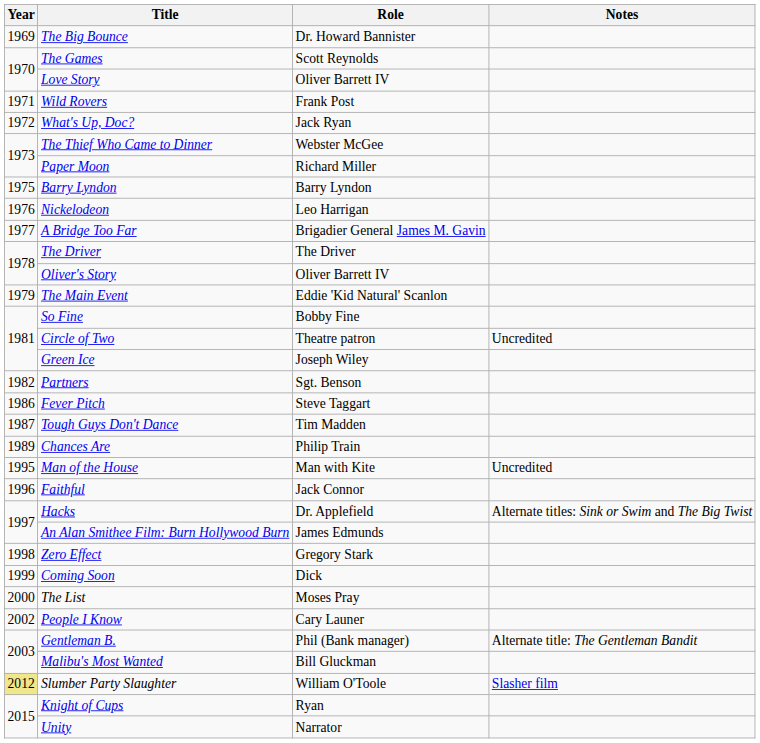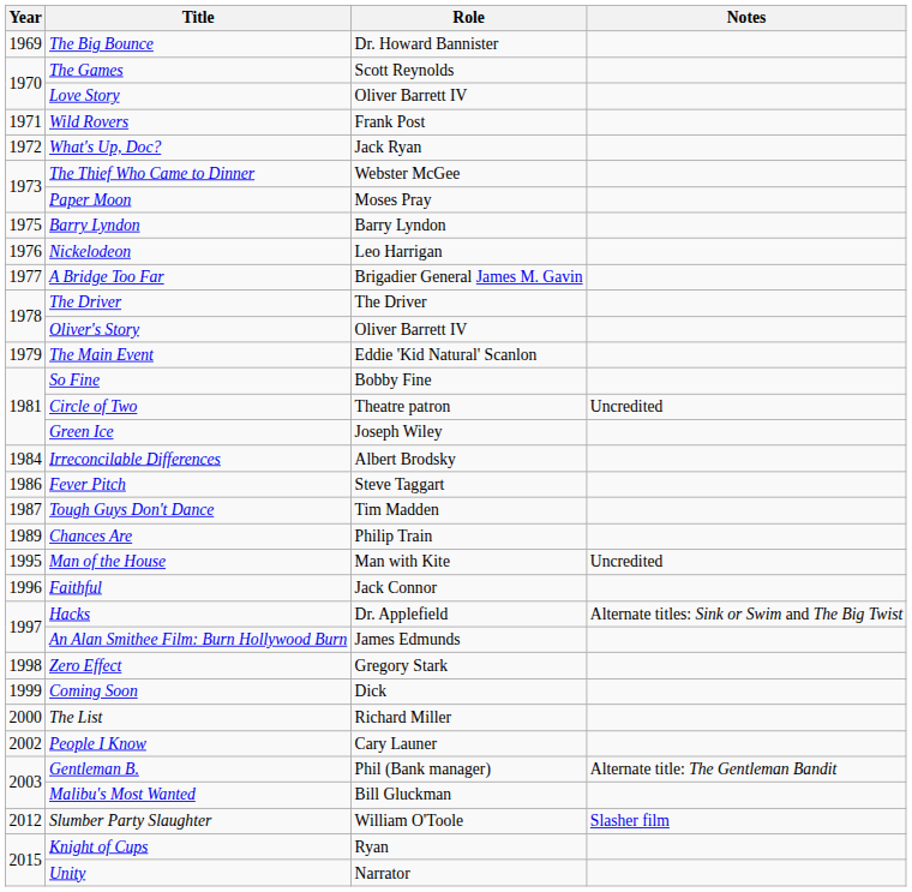 <table class="wikitable sortable">
 <tr>
 <th>Year</th>
 <th>Title</th>
 <th>Role</th>
 <th class="unsortable">Notes</th>
 </tr>
 <tr>
 <td>1969</td>
 <td><em><a href='#'>The Big Bounce</a></em></td>
 <td>Dr. Howard Bannister</td>
 <td></td>
 </tr>
 <tr>
 <td rowspan=2>1970</td>
 <td><em><a href='#'>The Games</a></em></td>
 <td>Scott Reynolds</td>
 <td></td>
 </tr>
 <tr>
 <td><em><a href='#'>Love Story</a></em></td>
 <td>Oliver Barrett IV</td>
 <td></td>
 </tr>
 <tr>
 <td>1971</td>
 <td><em><a href='#'>Wild Rovers</a></em></td>
 <td>Frank Post</td>
 <td></td>
 </tr>
 <tr>
 <td>1972</td>
 <td><em><a href='#'>What's Up, Doc?</a></em></td>
 <td>Jack Ryan</td>
 <td></td>
 </tr>
 <tr>
 <td rowspan=2>1973</td>
 <td><em><a href='#'>The Thief Who Came to Dinner</a></em></td>
 <td>Webster McGee</td>
 <td></td>
 </tr>
 <tr>
 <td><em><a href='#'>Paper Moon</a></em></td>
-<td>Richard Miller</td>
+<td>Moses Pray</td>
 <td></td>
 </tr>
 <tr>
 <td>1975</td>
 <td><em><a href='#'>Barry Lyndon</a></em></td>
 <td>Barry Lyndon</td>
 <td></td>
 </tr>
 <tr>
 <td>1976</td>
 <td><em><a href='#'>Nickelodeon</a></em></td>
 <td>Leo Harrigan</td>
 <td></td>
 </tr>
 <tr>
 <td>1977</td>
 <td><em><a href='#'>A Bridge Too Far</a></em></td>
 <td>Brigadier General <a href='#'>James M. Gavin</a></td>
 <td></td>
 </tr>
 <tr>
 <td rowspan=2>1978</td>
 <td><em><a href='#'>The Driver</a></em></td>
 <td>The Driver</td>
 <td></td>
 </tr>
 <tr>
 <td><em><a href='#'>Oliver's Story</a></em></td>
 <td>Oliver Barrett IV</td>
 <td></td>
 </tr>
 <tr>
 <td>1979</td>
 <td><em><a href='#'>The Main Event</a></em></td>
 <td>Eddie 'Kid Natural' Scanlon</td>
 <td></td>
 </tr>
 <tr>
 <td rowspan=3>1981</td>
 <td><em><a href='#'>So Fine</a></em></td>
 <td>Bobby Fine</td>
 <td></td>
 </tr>
 <tr>
 <td><em><a href='#'>Circle of Two</a></em></td>
 <td>Theatre patron</td>
 <td>Uncredited</td>
 </tr>
 <tr>
 <td><em><a href='#'>Green Ice</a></em></td>
 <td>Joseph Wiley</td>
 <td></td>
 </tr>
 <tr>
-<td>1982</td>
-<td><em><a href='#'>Partners</a></em></td>
-<td>Sgt. Benson</td>
+<td>1984</td>
+<td><em><a href='#'>Irreconcilable Differences</a></em></td>
+<td>Albert Brodsky</td>
 <td></td>
 </tr>
 <tr>
 <td>1986</td>
 <td><em><a href='#'>Fever Pitch</a></em></td>
 <td>Steve Taggart</td>
 <td></td>
 </tr>
 <tr>
 <td>1987</td>
 <td><em><a href='#'>Tough Guys Don't Dance</a></em></td>
 <td>Tim Madden</td>
 <td></td>
 </tr>
 <tr>
 <td>1989</td>
 <td><em><a href='#'>Chances Are</a></em></td>
 <td>Philip Train</td>
 <td></td>
 </tr>
 <tr>
 <td>1995</td>
 <td><em><a href='#'>Man of the House</a></em></td>
 <td>Man with Kite</td>
 <td>Uncredited</td>
 </tr>
 <tr>
 <td>1996</td>
 <td><em><a href='#'>Faithful</a></em></td>
 <td>Jack Connor</td>
 <td></td>
 </tr>
 <tr>
 <td rowspan=2>1997</td>
 <td><em><a href='#'>Hacks</a></em></td>
 <td>Dr. Applefield</td>
 <td>Alternate titles: <em>Sink or Swim</em> and <em>The Big Twist</em></td>
 </tr>
 <tr>
 <td><em><a href='#'>An Alan Smithee Film: Burn Hollywood Burn</a></em></td>
 <td>James Edmunds</td>
 <td></td>
 </tr>
 <tr>
 <td>1998</td>
 <td><em><a href='#'>Zero Effect</a></em></td>
 <td>Gregory Stark</td>
 <td></td>
 </tr>
 <tr>
 <td>1999</td>
 <td><em><a href='#'>Coming Soon</a></em></td>
 <td>Dick</td>
 <td></td>
 </tr>
 <tr>
 <td>2000</td>
 <td><em>The List</em></td>
-<td>Moses Pray</td>
+<td>Richard Miller</td>
 <td></td>
 </tr>
 <tr>
 <td>2002</td>
 <td><em><a href='#'>People I Know</a></em></td>
 <td>Cary Launer</td>
 <td></td>
 </tr>
 <tr>
 <td rowspan=2>2003</td>
 <td><em><a href='#'>Gentleman B.</a></em></td>
 <td>Phil (Bank manager)</td>
 <td>Alternate title: <em>The Gentleman Bandit</em></td>
 </tr>
 <tr>
 <td><em><a href='#'>Malibu's Most Wanted</a></em></td>
 <td>Bill Gluckman</td>
 <td></td>
 </tr>
 <tr>
-<td style="background: khaki;">2012</td>
+<td>2012</td>
 <td><em>Slumber Party Slaughter</em></td>
 <td>William O'Toole</td>
 <td><a href='#'>Slasher film</a></td>
 </tr>
 <tr>
 <td rowspan=2>2015</td>
 <td><em><a href='#'>Knight of Cups</a></em></td>
 <td>Ryan</td>
 <td></td>
 </tr>
 <tr>
 <td><em><a href='#'>Unity</a></em></td>
 <td>Narrator</td>
 <td></td>
 </tr>
 </table>
